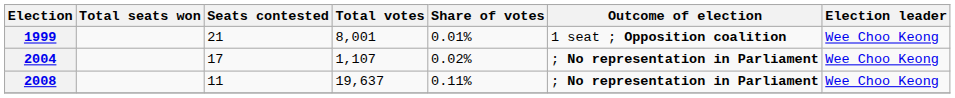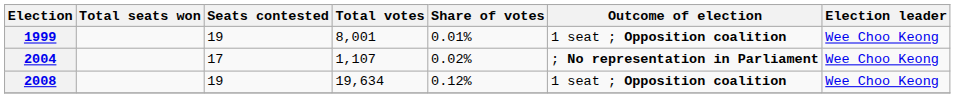 <table class="wikitable">
 <tr>
 <th>Election</th>
 <th>Total seats won</th>
 <th>Seats contested</th>
 <th>Total votes</th>
 <th>Share of votes</th>
 <th>Outcome of election</th>
 <th>Election leader</th>
 </tr>
 <tr>
 <th><a href='#'>1999</a></th>
 <td></td>
-<td>21</td>
+<td>19</td>
 <td>8,001</td>
 <td>0.01%</td>
 <td> 1 seat ; <strong>Opposition coalition</strong> <br> </td>
 <td><a href='#'>Wee Choo Keong</a></td>
 </tr>
 <tr>
 <th><a href='#'>2004</a></th>
 <td></td>
 <td>17</td>
 <td>1,107</td>
 <td>0.02%</td>
 <td>; <strong>No representation in Parliament</strong></td>
 <td><a href='#'>Wee Choo Keong</a></td>
 </tr>
 <tr>
 <th><a href='#'>2008</a></th>
 <td></td>
-<td>11</td>
-<td>19,637</td>
-<td>0.11%</td>
-<td>; <strong>No representation in Parliament</strong></td>
+<td>19</td>
+<td>19,634</td>
+<td>0.12%</td>
+<td> 1 seat ; <strong>Opposition coalition</strong> <br> </td>
 <td><a href='#'>Wee Choo Keong</a></td>
 </tr>
 <tr>
 </tr>
 </table>
